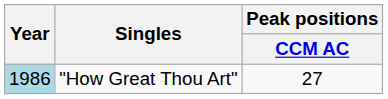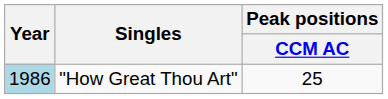 <table class="wikitable">
 <tr>
 <th rowspan="2">Year</th>
 <th rowspan="2">Singles</th>
 <th colspan="1">Peak positions</th>
 </tr>
 <tr>
 <th><a href='#'>CCM AC</a></th>
 </tr>
 <tr>
 <td style="background: lightblue;">1986</td>
 <td>"How Great Thou Art"</td>
-<td align="center">27</td>
+<td align="center">25</td>
 </tr>
 </table>
